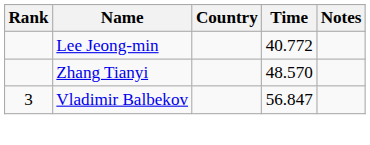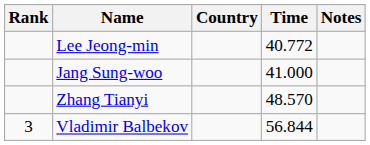 <table class="wikitable sortable" style="text-align:center">
 <tr>
 <th>Rank</th>
 <th>Name</th>
 <th>Country</th>
 <th>Time</th>
 <th>Notes</th>
 </tr>
 <tr>
 <td></td>
 <td align=left><a href='#'>Lee Jeong-min</a></td>
 <td align=left></td>
 <td>40.772</td>
 <td></td>
 </tr>
 <tr>
 <td></td>
+<td align=left><a href='#'>Jang Sung-woo</a></td>
+<td align=left></td>
+<td>41.000</td>
+<td></td>
+</tr>
+<tr>
+<td></td>
 <td align=left><a href='#'>Zhang Tianyi</a></td>
 <td align=left></td>
 <td>48.570</td>
 <td></td>
 </tr>
 <tr>
 <td>3</td>
 <td align=left><a href='#'>Vladimir Balbekov</a></td>
 <td align=left></td>
-<td>56.847</td>
+<td>56.844</td>
 <td></td>
 </tr>
 </table>
